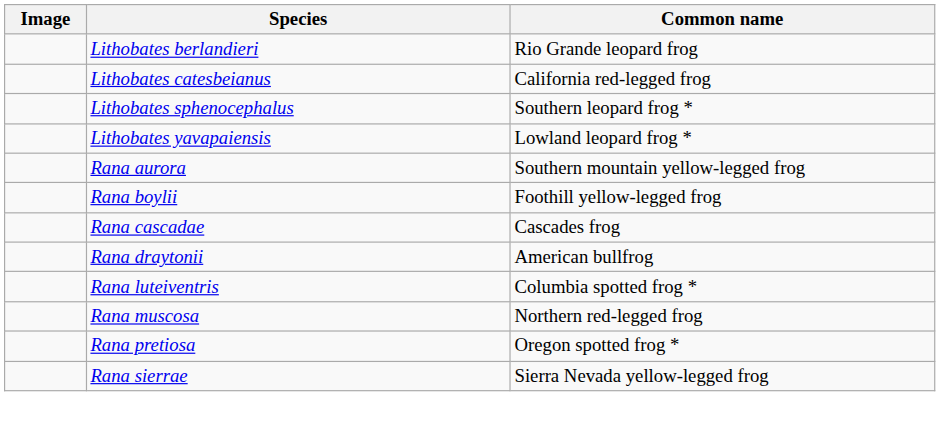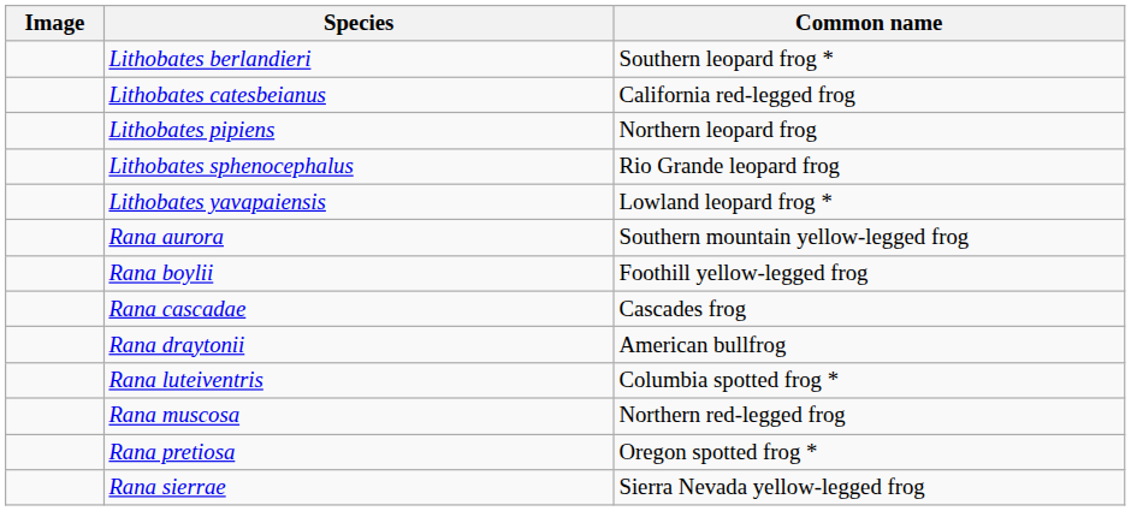 <table width=90% class="wikitable">
 <tr>
 <th width=3%>Image</th>
 <th width=25%>Species</th>
 <th width=25%>Common name</th>
 </tr>
 <tr>
 <td></td>
 <td><em><a href='#'>Lithobates berlandieri</a></em>  </td>
-<td>Rio Grande leopard frog</td>
+<td>Southern leopard frog *</td>
 </tr>
 <tr>
 <td></td>
 <td><em><a href='#'>Lithobates catesbeianus</a></em>  </td>
 <td>California red-legged frog</td>
 </tr>
 <tr>
 <td></td>
+<td><em><a href='#'>Lithobates pipiens</a></em></td>
+<td>Northern leopard frog</td>
+</tr>
+<tr>
+<td></td>
 <td><em><a href='#'>Lithobates sphenocephalus</a></em>  </td>
-<td>Southern leopard frog *</td>
+<td>Rio Grande leopard frog</td>
 </tr>
 <tr>
 <td></td>
 <td><em><a href='#'>Lithobates yavapaiensis</a></em></td>
 <td>Lowland leopard frog *</td>
 </tr>
 <tr>
 <td></td>
 <td><em><a href='#'>Rana aurora</a></em></td>
 <td>Southern mountain yellow-legged frog</td>
 </tr>
 <tr>
 <td></td>
 <td><em><a href='#'>Rana boylii</a></em></td>
 <td>Foothill yellow-legged frog</td>
 </tr>
 <tr>
 <td></td>
 <td><em><a href='#'>Rana cascadae</a></em></td>
 <td>Cascades frog</td>
 </tr>
 <tr>
 <td></td>
 <td><em><a href='#'>Rana draytonii</a></em></td>
 <td>American bullfrog</td>
 </tr>
 <tr>
 <td></td>
 <td><em><a href='#'>Rana luteiventris</a></em></td>
 <td>Columbia spotted frog *</td>
 </tr>
 <tr>
 <td></td>
 <td><em><a href='#'>Rana muscosa</a></em>  </td>
 <td>Northern red-legged frog</td>
 </tr>
 <tr>
 <td></td>
 <td><em><a href='#'>Rana pretiosa</a></em></td>
 <td>Oregon spotted frog *</td>
 </tr>
 <tr>
 <td></td>
 <td><em><a href='#'>Rana sierrae</a></em></td>
 <td>Sierra Nevada yellow-legged frog</td>
 </tr>
 </table>
